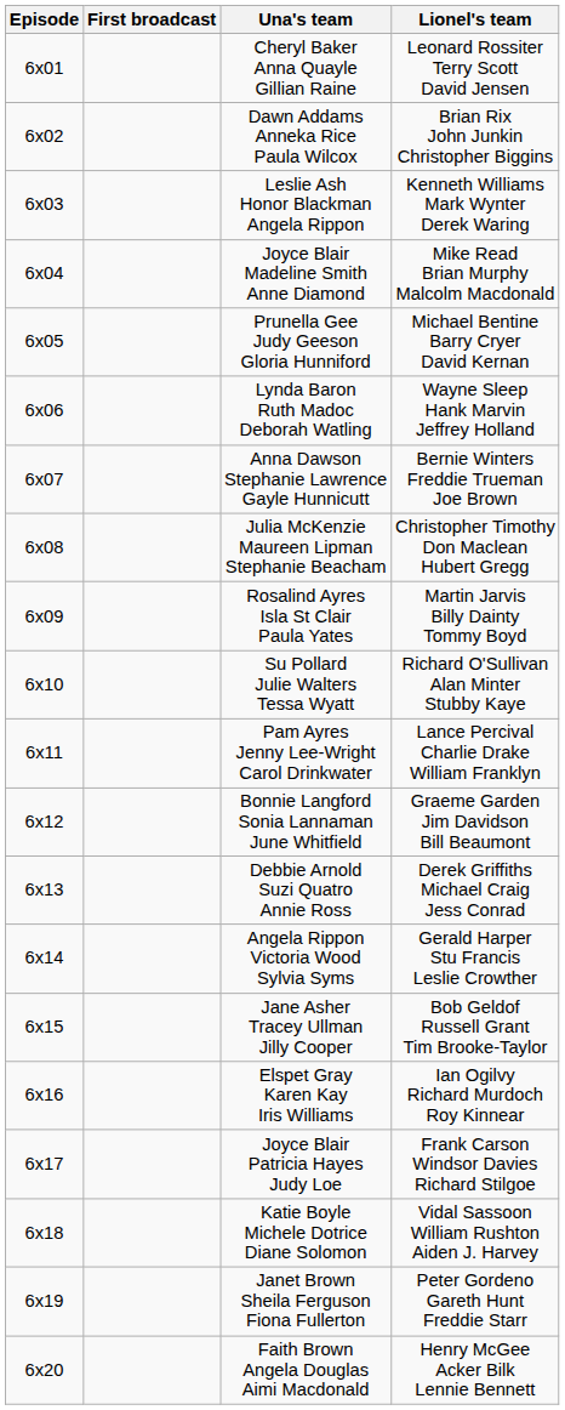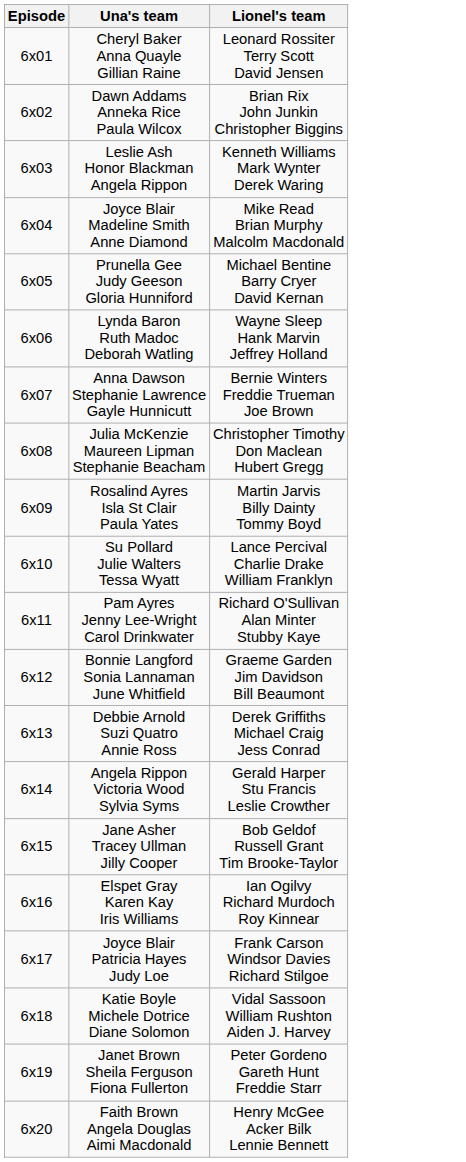 <table class="wikitable plainrowheaders" style="text-align:center;">
 <tr>
 <th>Episode</th>
-<th>First broadcast</th>
 <th>Una's team</th>
 <th>Lionel's team</th>
 </tr>
 <tr>
 <td>6x01</td>
-<td></td>
 <td>Cheryl Baker<br>Anna Quayle<br>Gillian Raine</td>
 <td>Leonard Rossiter<br>Terry Scott<br>David Jensen</td>
 </tr>
 <tr>
 <td>6x02</td>
-<td></td>
 <td>Dawn Addams<br>Anneka Rice<br>Paula Wilcox</td>
 <td>Brian Rix<br>John Junkin<br>Christopher Biggins</td>
 </tr>
 <tr>
 <td>6x03</td>
-<td></td>
 <td>Leslie Ash<br>Honor Blackman<br>Angela Rippon</td>
 <td>Kenneth Williams<br>Mark Wynter<br>Derek Waring</td>
 </tr>
 <tr>
 <td>6x04</td>
-<td></td>
 <td>Joyce Blair<br>Madeline Smith<br>Anne Diamond</td>
 <td>Mike Read<br>Brian Murphy<br>Malcolm Macdonald</td>
 </tr>
 <tr>
 <td>6x05</td>
-<td></td>
 <td>Prunella Gee<br>Judy Geeson<br>Gloria Hunniford</td>
 <td>Michael Bentine<br>Barry Cryer<br>David Kernan</td>
 </tr>
 <tr>
 <td>6x06</td>
-<td></td>
 <td>Lynda Baron<br>Ruth Madoc<br>Deborah Watling</td>
 <td>Wayne Sleep<br>Hank Marvin<br>Jeffrey Holland</td>
 </tr>
 <tr>
 <td>6x07</td>
-<td></td>
 <td>Anna Dawson<br>Stephanie Lawrence<br>Gayle Hunnicutt</td>
 <td>Bernie Winters<br>Freddie Trueman<br>Joe Brown</td>
 </tr>
 <tr>
 <td>6x08</td>
-<td></td>
 <td>Julia McKenzie<br>Maureen Lipman<br>Stephanie Beacham</td>
 <td>Christopher Timothy<br>Don Maclean<br>Hubert Gregg</td>
 </tr>
 <tr>
 <td>6x09</td>
-<td></td>
 <td>Rosalind Ayres<br>Isla St Clair<br>Paula Yates</td>
 <td>Martin Jarvis<br>Billy Dainty<br>Tommy Boyd</td>
 </tr>
 <tr>
 <td>6x10</td>
-<td></td>
 <td>Su Pollard<br>Julie Walters<br>Tessa Wyatt</td>
+<td>Lance Percival<br>Charlie Drake<br>William Franklyn</td>
+</tr>
+<tr>
+<td>6x11</td>
+<td>Pam Ayres<br>Jenny Lee-Wright<br>Carol Drinkwater</td>
 <td>Richard O'Sullivan<br>Alan Minter<br>Stubby Kaye</td>
 </tr>
 <tr>
-<td>6x11</td>
-<td></td>
-<td>Pam Ayres<br>Jenny Lee-Wright<br>Carol Drinkwater</td>
-<td>Lance Percival<br>Charlie Drake<br>William Franklyn</td>
-</tr>
-<tr>
 <td>6x12</td>
-<td></td>
 <td>Bonnie Langford<br>Sonia Lannaman<br>June Whitfield</td>
 <td>Graeme Garden<br>Jim Davidson<br>Bill Beaumont</td>
 </tr>
 <tr>
 <td>6x13</td>
-<td></td>
 <td>Debbie Arnold<br>Suzi Quatro<br>Annie Ross</td>
 <td>Derek Griffiths<br>Michael Craig<br>Jess Conrad</td>
 </tr>
 <tr>
 <td>6x14</td>
-<td></td>
 <td>Angela Rippon<br>Victoria Wood<br>Sylvia Syms</td>
 <td>Gerald Harper<br>Stu Francis<br>Leslie Crowther</td>
 </tr>
 <tr>
 <td>6x15</td>
-<td></td>
 <td>Jane Asher<br>Tracey Ullman<br>Jilly Cooper</td>
 <td>Bob Geldof<br>Russell Grant<br>Tim Brooke-Taylor</td>
 </tr>
 <tr>
 <td>6x16</td>
-<td></td>
 <td>Elspet Gray<br>Karen Kay<br>Iris Williams</td>
 <td>Ian Ogilvy<br>Richard Murdoch<br>Roy Kinnear</td>
 </tr>
 <tr>
 <td>6x17</td>
-<td></td>
 <td>Joyce Blair<br>Patricia Hayes<br>Judy Loe</td>
 <td>Frank Carson<br>Windsor Davies<br>Richard Stilgoe</td>
 </tr>
 <tr>
 <td>6x18</td>
-<td></td>
 <td>Katie Boyle<br>Michele Dotrice<br>Diane Solomon</td>
 <td>Vidal Sassoon<br>William Rushton<br>Aiden J. Harvey</td>
 </tr>
 <tr>
 <td>6x19</td>
-<td></td>
 <td>Janet Brown<br>Sheila Ferguson<br>Fiona Fullerton</td>
 <td>Peter Gordeno<br>Gareth Hunt<br>Freddie Starr</td>
 </tr>
 <tr>
 <td>6x20</td>
-<td></td>
 <td>Faith Brown<br>Angela Douglas<br>Aimi Macdonald</td>
 <td>Henry McGee<br>Acker Bilk<br>Lennie Bennett</td>
 </tr>
 </table>
